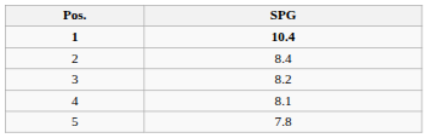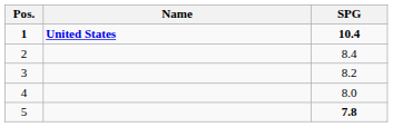 <table class="wikitable" style="width:80%;">
 <tr>
 <th style="width:10%;">Pos.</th>
+<th style="width:70%;">Name</th>
 <th style="width:20%;">SPG</th>
 </tr>
 <tr>
 <td align=center><strong>1</strong></td>
+<td><strong> <a href='#'>United States</a></strong></td>
 <td align=center><strong>10.4</strong></td>
 </tr>
 <tr>
 <td align=center>2</td>
+<td></td>
 <td align=center>8.4</td>
 </tr>
 <tr>
 <td align=center>3</td>
+<td></td>
 <td align=center>8.2</td>
 </tr>
 <tr>
 <td align=center>4</td>
-<td align=center>8.1</td>
+<td></td>
+<td align=center>8.0</td>
 </tr>
 <tr>
 <td align=center>5</td>
-<td align=center>7.8</td>
+<td></td>
+<td align=center><strong>7.8</strong></td>
 </tr>
 </table>
